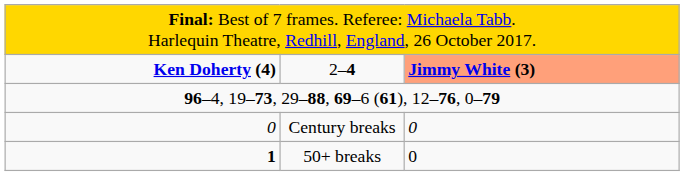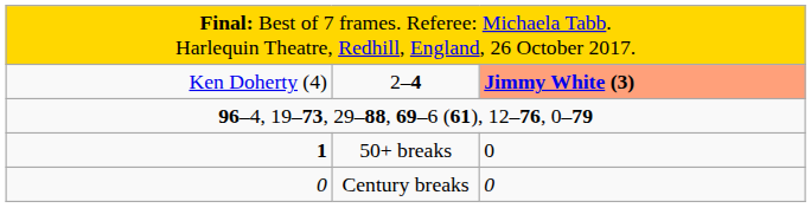 <table class="wikitable" style="font-size: 95%; margin: 1em auto 1em auto;">
 <tr>
 <td colspan="3" align="center" bgcolor="#ffd700"><strong>Final:</strong> Best of 7 frames. Referee: <a href='#'>Michaela Tabb</a>.<br>Harlequin Theatre, <a href='#'>Redhill</a>, <a href='#'>England</a>, 26 October 2017.</td>
 </tr>
 <tr>
-<td width="230" align="right"><strong><a href='#'>Ken Doherty</a> (4)<br></strong></td>
+<td width="230" align="right"><a href='#'>Ken Doherty</a> (4)<br></td>
 <td width="100" align="center">2–<strong>4</strong></td>
 <td width="230" style="background: lightsalmon;"><strong><a href='#'>Jimmy White</a> (3)</strong><br></td>
 </tr>
 <tr>
 <td colspan="3" align="center" style="font-size: 100%"><strong>96</strong>–4, 19–<strong>73</strong>, 29–<strong>88</strong>, <strong>69</strong>–6 (<strong>61</strong>), 12–<strong>76</strong>, 0–<strong>79</strong></td>
 </tr>
 <tr>
+<td align="right"><strong>1</strong></td>
+<td align="center">50+ breaks</td>
+<td>0</td>
+</tr>
+<tr>
 <td align="right"><em>0</em></td>
 <td align="center">Century breaks</td>
 <td><em>0</em></td>
 </tr>
-<tr>
-<td align="right"><strong>1</strong></td>
-<td align="center">50+ breaks</td>
-<td>0</td>
-</tr>
 </table>
